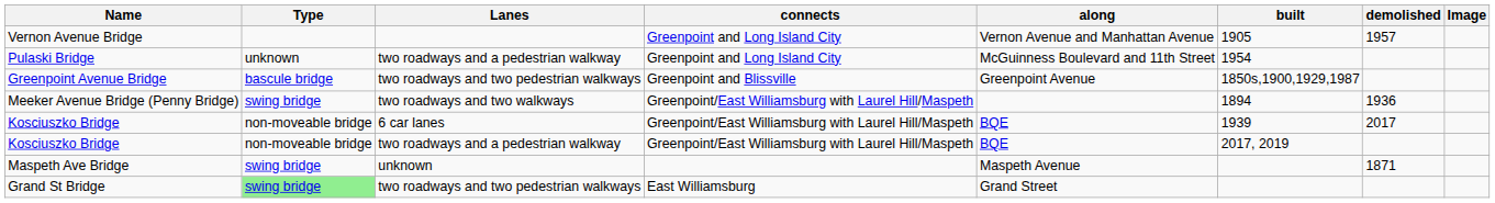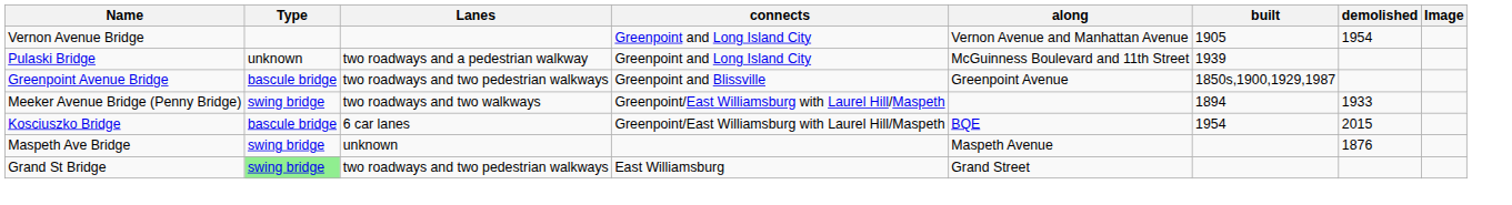 <table class="wikitable">
 <tr>
 <th>Name</th>
 <th>Type</th>
 <th>Lanes</th>
 <th>connects</th>
 <th>along</th>
 <th>built</th>
 <th>demolished</th>
 <th>Image</th>
 </tr>
 <tr>
 <td>Vernon Avenue Bridge</td>
 <td></td>
 <td></td>
 <td><a href='#'>Greenpoint</a> and <a href='#'>Long Island City</a></td>
 <td>Vernon Avenue and Manhattan Avenue</td>
 <td>1905</td>
-<td>1957</td>
+<td>1954</td>
 <td></td>
 </tr>
 <tr>
 <td><a href='#'>Pulaski Bridge</a></td>
 <td>unknown</td>
 <td>two roadways and a pedestrian walkway</td>
 <td>Greenpoint and <a href='#'>Long Island City</a></td>
 <td>McGuinness Boulevard and 11th Street</td>
-<td>1954</td>
+<td>1939</td>
 <td></td>
 <td></td>
 </tr>
 <tr>
 <td><a href='#'>Greenpoint Avenue Bridge</a></td>
 <td><a href='#'>bascule bridge</a></td>
 <td>two roadways and two pedestrian walkways</td>
 <td>Greenpoint and <a href='#'>Blissville</a></td>
 <td>Greenpoint Avenue</td>
 <td>1850s,1900,1929,1987</td>
 <td></td>
 <td></td>
 </tr>
 <tr>
 <td>Meeker Avenue Bridge (Penny Bridge)</td>
 <td><a href='#'>swing bridge</a></td>
 <td>two roadways and two walkways</td>
 <td>Greenpoint/<a href='#'>East Williamsburg</a> with <a href='#'>Laurel Hill</a>/<a href='#'>Maspeth</a></td>
 <td></td>
 <td>1894</td>
-<td>1936</td>
+<td>1933</td>
 </tr>
 <tr>
 <td><a href='#'>Kosciuszko Bridge</a></td>
-<td>non-moveable bridge</td>
+<td><a href='#'>bascule bridge</a></td>
 <td>6 car lanes</td>
 <td>Greenpoint/East Williamsburg with Laurel Hill/Maspeth</td>
 <td><a href='#'>BQE</a></td>
-<td>1939</td>
-<td>2017</td>
-<td></td>
-</tr>
-<tr>
-<td><a href='#'>Kosciuszko Bridge</a></td>
-<td>non-moveable bridge</td>
-<td>two roadways and a pedestrian walkway</td>
-<td>Greenpoint/East Williamsburg with Laurel Hill/Maspeth</td>
-<td><a href='#'>BQE</a></td>
-<td>2017, 2019</td>
-<td></td>
+<td>1954</td>
+<td>2015</td>
 <td></td>
 </tr>
 <tr>
 <td>Maspeth Ave Bridge</td>
 <td><a href='#'>swing bridge</a></td>
 <td>unknown</td>
 <td></td>
 <td>Maspeth Avenue</td>
 <td></td>
-<td>1871</td>
+<td>1876</td>
 <td></td>
 </tr>
 <tr>
 <td>Grand St Bridge</td>
 <td style="background: lightgreen;"><a href='#'>swing bridge</a></td>
 <td>two roadways and two pedestrian walkways</td>
 <td>East Williamsburg</td>
 <td>Grand Street</td>
 <td></td>
 <td></td>
 <td></td>
 </tr>
 </table>
